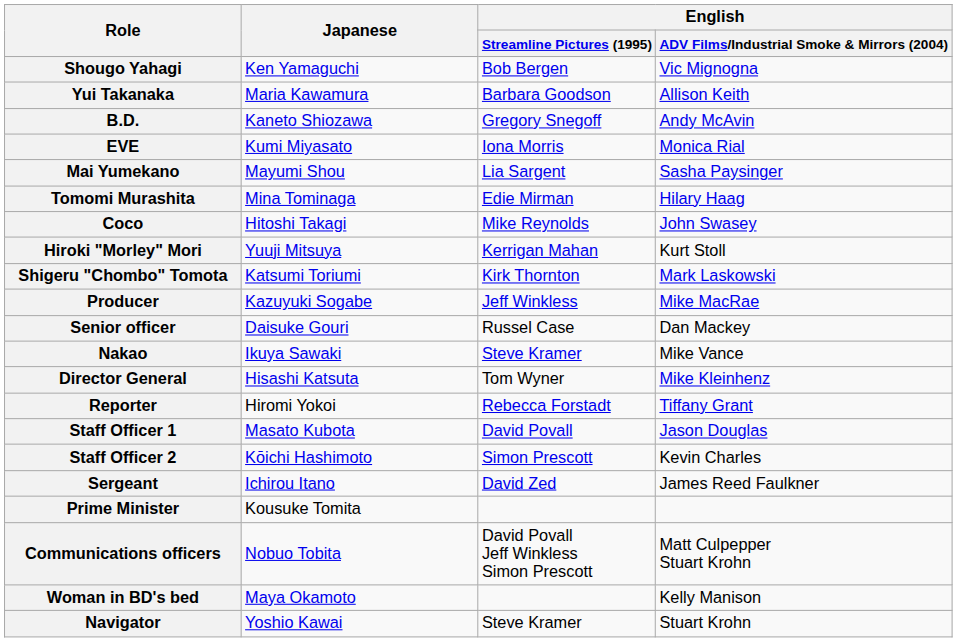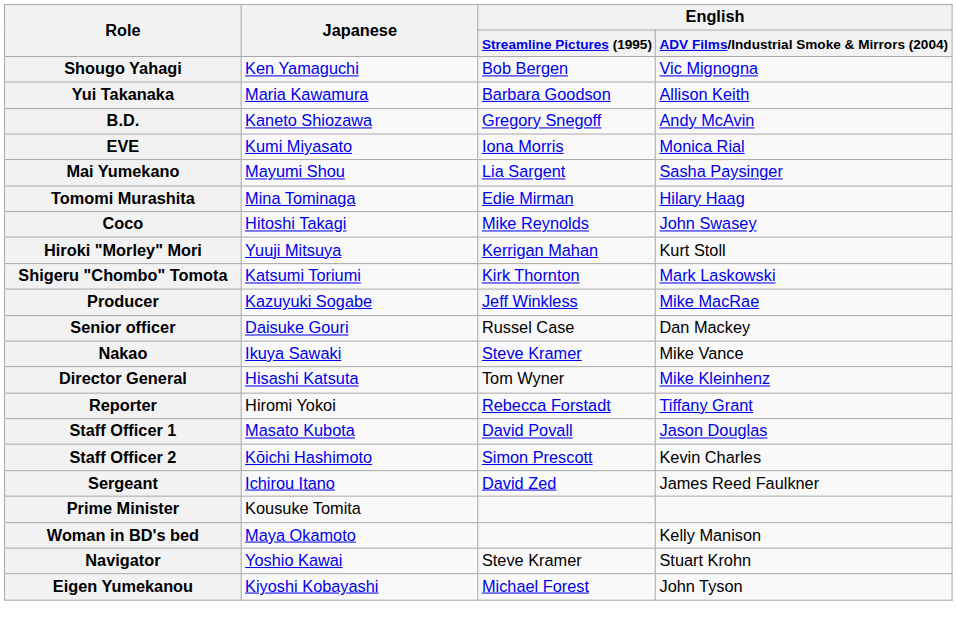 <table class="wikitable mw-collapsible">
 <tr>
 <th rowspan="2" style="width:25%; text-align:center;">Role</th>
 <th rowspan="2" style="width:25%; text-align:center;">Japanese</th>
 <th colspan="2">English</th>
 </tr>
 <tr>
 <th><small><a href='#'>Streamline Pictures</a> (1995)</small></th>
 <th><small><a href='#'>ADV Films</a>/</small><small>Industrial Smoke & Mirrors (2004)</small></th>
 </tr>
 <tr>
 <th>Shougo Yahagi</th>
 <td><a href='#'>Ken Yamaguchi</a></td>
 <td><a href='#'>Bob Bergen</a></td>
 <td><a href='#'>Vic Mignogna</a></td>
 </tr>
 <tr>
 <th>Yui Takanaka</th>
 <td><a href='#'>Maria Kawamura</a></td>
 <td><a href='#'>Barbara Goodson</a></td>
 <td><a href='#'>Allison Keith</a></td>
 </tr>
 <tr>
 <th>B.D.</th>
 <td><a href='#'>Kaneto Shiozawa</a></td>
 <td><a href='#'>Gregory Snegoff</a></td>
 <td><a href='#'>Andy McAvin</a></td>
 </tr>
 <tr>
 <th>EVE</th>
 <td><a href='#'>Kumi Miyasato</a></td>
 <td><a href='#'>Iona Morris</a></td>
 <td><a href='#'>Monica Rial</a></td>
 </tr>
 <tr>
 <th>Mai Yumekano</th>
 <td><a href='#'>Mayumi Shou</a></td>
 <td><a href='#'>Lia Sargent</a></td>
 <td><a href='#'>Sasha Paysinger</a></td>
 </tr>
 <tr>
 <th>Tomomi Murashita</th>
 <td><a href='#'>Mina Tominaga</a></td>
 <td><a href='#'>Edie Mirman</a></td>
 <td><a href='#'>Hilary Haag</a></td>
 </tr>
 <tr>
 <th>Coco</th>
 <td><a href='#'>Hitoshi Takagi</a></td>
 <td><a href='#'>Mike Reynolds</a></td>
 <td><a href='#'>John Swasey</a></td>
 </tr>
 <tr>
 <th>Hiroki "Morley" Mori</th>
 <td><a href='#'>Yuuji Mitsuya</a></td>
 <td><a href='#'>Kerrigan Mahan</a></td>
 <td>Kurt Stoll</td>
 </tr>
 <tr>
 <th>Shigeru "Chombo" Tomota</th>
 <td><a href='#'>Katsumi Toriumi</a></td>
 <td><a href='#'>Kirk Thornton</a></td>
 <td><a href='#'>Mark Laskowski</a></td>
 </tr>
 <tr>
 <th>Producer</th>
 <td><a href='#'>Kazuyuki Sogabe</a></td>
 <td><a href='#'>Jeff Winkless</a></td>
 <td><a href='#'>Mike MacRae</a></td>
 </tr>
 <tr>
 <th>Senior officer</th>
 <td><a href='#'>Daisuke Gouri</a></td>
 <td>Russel Case</td>
 <td>Dan Mackey</td>
 </tr>
 <tr>
 <th>Nakao</th>
 <td><a href='#'>Ikuya Sawaki</a></td>
 <td><a href='#'>Steve Kramer</a></td>
 <td>Mike Vance</td>
 </tr>
 <tr>
 <th>Director General</th>
 <td><a href='#'>Hisashi Katsuta</a></td>
 <td>Tom Wyner</td>
 <td><a href='#'>Mike Kleinhenz</a></td>
 </tr>
 <tr>
 <th>Reporter</th>
 <td>Hiromi Yokoi</td>
 <td><a href='#'>Rebecca Forstadt</a></td>
 <td><a href='#'>Tiffany Grant</a></td>
 </tr>
 <tr>
 <th>Staff Officer 1</th>
 <td><a href='#'>Masato Kubota</a></td>
 <td><a href='#'>David Povall</a></td>
 <td><a href='#'>Jason Douglas</a></td>
 </tr>
 <tr>
 <th>Staff Officer 2</th>
 <td><a href='#'>Kōichi Hashimoto</a></td>
 <td><a href='#'>Simon Prescott</a></td>
 <td>Kevin Charles</td>
 </tr>
 <tr>
 <th>Sergeant</th>
 <td><a href='#'>Ichirou Itano</a></td>
 <td><a href='#'>David Zed</a></td>
 <td>James Reed Faulkner</td>
 </tr>
 <tr>
 <th>Prime Minister</th>
 <td>Kousuke Tomita</td>
 <td></td>
 <td></td>
 </tr>
 <tr>
-<th>Communications officers</th>
-<td><a href='#'>Nobuo Tobita</a></td>
-<td>David Povall<br>Jeff Winkless<br>Simon Prescott</td>
-<td>Matt Culpepper<br>Stuart Krohn</td>
-</tr>
-<tr>
 <th>Woman in BD's bed</th>
 <td><a href='#'>Maya Okamoto</a></td>
 <td></td>
 <td>Kelly Manison</td>
 </tr>
 <tr>
 <th>Navigator</th>
 <td><a href='#'>Yoshio Kawai</a></td>
 <td>Steve Kramer</td>
 <td>Stuart Krohn</td>
 </tr>
+<tr>
+<th>Eigen Yumekanou</th>
+<td><a href='#'>Kiyoshi Kobayashi</a></td>
+<td><a href='#'>Michael Forest</a></td>
+<td>John Tyson</td>
+</tr>
 </table>
